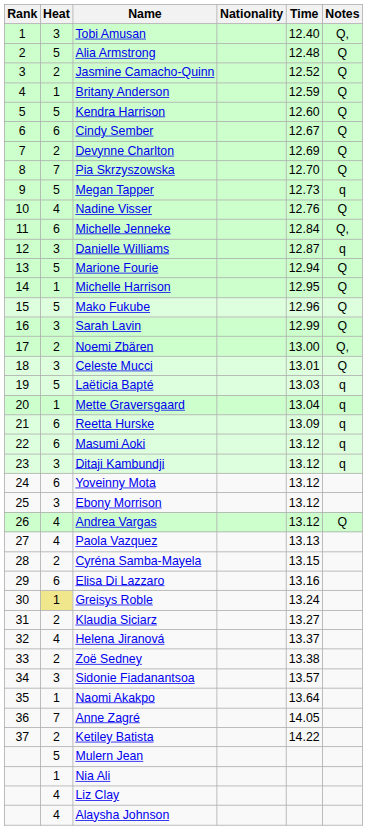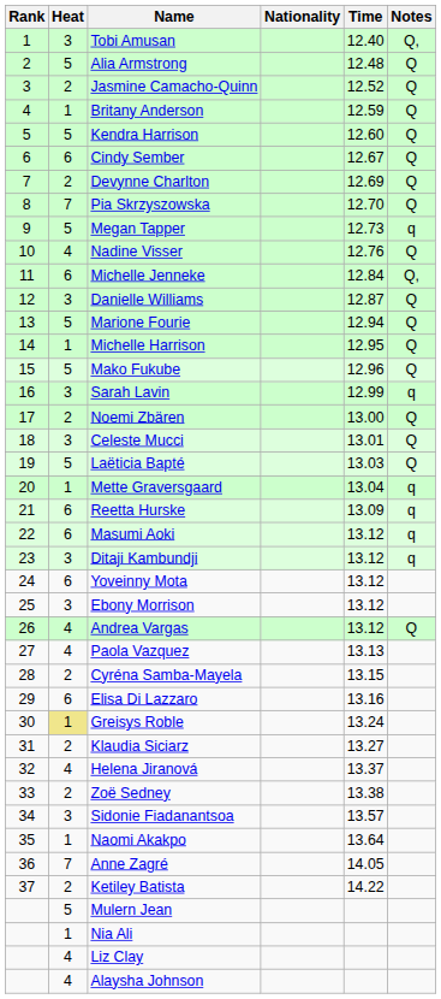 <table class="wikitable sortable" style="text-align:center">
 <tr>
 <th>Rank</th>
 <th>Heat</th>
 <th>Name</th>
 <th>Nationality</th>
 <th>Time</th>
 <th>Notes</th>
 </tr>
 <tr bgcolor=ccffcc>
 <td>1</td>
 <td>3</td>
 <td align=left><a href='#'>Tobi Amusan</a></td>
 <td align=left></td>
 <td>12.40</td>
 <td>Q, </td>
 </tr>
 <tr bgcolor=ccffcc>
 <td>2</td>
 <td>5</td>
 <td align=left><a href='#'>Alia Armstrong</a></td>
 <td align=left></td>
 <td>12.48</td>
 <td>Q</td>
 </tr>
 <tr bgcolor=ccffcc>
 <td>3</td>
 <td>2</td>
 <td align=left><a href='#'>Jasmine Camacho-Quinn</a></td>
 <td align=left></td>
 <td>12.52</td>
 <td>Q</td>
 </tr>
 <tr bgcolor=ccffcc>
 <td>4</td>
 <td>1</td>
 <td align=left><a href='#'>Britany Anderson</a></td>
 <td align=left></td>
 <td>12.59</td>
 <td>Q</td>
 </tr>
 <tr bgcolor=ccffcc>
 <td>5</td>
 <td>5</td>
 <td align=left><a href='#'>Kendra Harrison</a></td>
 <td align=left></td>
 <td>12.60</td>
 <td>Q</td>
 </tr>
 <tr bgcolor=ccffcc>
 <td>6</td>
 <td>6</td>
 <td align=left><a href='#'>Cindy Sember</a></td>
 <td align=left></td>
 <td>12.67</td>
 <td>Q</td>
 </tr>
 <tr bgcolor=ccffcc>
 <td>7</td>
 <td>2</td>
 <td align=left><a href='#'>Devynne Charlton</a></td>
 <td align=left></td>
 <td>12.69</td>
 <td>Q</td>
 </tr>
 <tr bgcolor=ccffcc>
 <td>8</td>
 <td>7</td>
 <td align=left><a href='#'>Pia Skrzyszowska</a></td>
 <td align=left></td>
 <td>12.70</td>
 <td>Q</td>
 </tr>
 <tr bgcolor=ccffcc>
 <td>9</td>
 <td>5</td>
 <td align=left><a href='#'>Megan Tapper</a></td>
 <td align=left></td>
 <td>12.73</td>
 <td>q</td>
 </tr>
 <tr bgcolor=ccffcc>
 <td>10</td>
 <td>4</td>
 <td align=left><a href='#'>Nadine Visser</a></td>
 <td align=left></td>
 <td>12.76</td>
 <td>Q</td>
 </tr>
 <tr bgcolor=ccffcc>
 <td>11</td>
 <td>6</td>
 <td align=left><a href='#'>Michelle Jenneke</a></td>
 <td align=left></td>
 <td>12.84</td>
 <td>Q, </td>
 </tr>
 <tr bgcolor=ccffcc>
 <td>12</td>
 <td>3</td>
 <td align=left><a href='#'>Danielle Williams</a></td>
 <td align=left></td>
 <td>12.87</td>
-<td>q</td>
+<td>Q</td>
 </tr>
 <tr bgcolor=ccffcc>
 <td>13</td>
 <td>5</td>
 <td align=left><a href='#'>Marione Fourie</a></td>
 <td align=left></td>
 <td>12.94</td>
 <td>Q</td>
 </tr>
 <tr bgcolor=ccffcc>
 <td>14</td>
 <td>1</td>
 <td align=left><a href='#'>Michelle Harrison</a></td>
 <td align=left></td>
 <td>12.95</td>
 <td>Q</td>
 </tr>
 <tr bgcolor=ddffdd>
 <td>15</td>
 <td>5</td>
 <td align=left><a href='#'>Mako Fukube</a></td>
 <td align=left></td>
 <td>12.96</td>
 <td>Q</td>
 </tr>
 <tr bgcolor=ccffcc>
 <td>16</td>
 <td>3</td>
 <td align=left><a href='#'>Sarah Lavin</a></td>
 <td align=left></td>
 <td>12.99</td>
-<td>Q</td>
+<td>q</td>
 </tr>
 <tr bgcolor=ccffcc>
 <td>17</td>
 <td>2</td>
 <td align=left><a href='#'>Noemi Zbären</a></td>
 <td align=left></td>
 <td>13.00</td>
-<td>Q, </td>
+<td>Q</td>
 </tr>
 <tr bgcolor=ddffdd>
 <td>18</td>
 <td>3</td>
 <td align=left><a href='#'>Celeste Mucci</a></td>
 <td align=left></td>
 <td>13.01</td>
 <td>Q</td>
 </tr>
 <tr bgcolor=ddffdd>
 <td>19</td>
 <td>5</td>
 <td align=left><a href='#'>Laëticia Bapté</a></td>
 <td align=left></td>
 <td>13.03</td>
-<td>q</td>
+<td>Q</td>
 </tr>
 <tr bgcolor=ccffcc>
 <td>20</td>
 <td>1</td>
 <td align=left><a href='#'>Mette Graversgaard</a></td>
 <td align=left></td>
 <td>13.04</td>
 <td>q</td>
 </tr>
 <tr bgcolor=ddffdd>
 <td>21</td>
 <td>6</td>
 <td align=left><a href='#'>Reetta Hurske</a></td>
 <td align=left></td>
 <td>13.09</td>
 <td>q</td>
 </tr>
 <tr bgcolor=ddffdd>
 <td>22</td>
 <td>6</td>
 <td align=left><a href='#'>Masumi Aoki</a></td>
 <td align=left></td>
 <td>13.12</td>
 <td>q</td>
 </tr>
 <tr bgcolor=ddffdd>
 <td>23</td>
 <td>3</td>
 <td align=left><a href='#'>Ditaji Kambundji</a></td>
 <td align=left></td>
 <td>13.12</td>
 <td>q</td>
 </tr>
 <tr>
 <td>24</td>
 <td>6</td>
 <td align=left><a href='#'>Yoveinny Mota</a></td>
 <td align=left></td>
 <td>13.12</td>
 <td></td>
 </tr>
 <tr>
 <td>25</td>
 <td>3</td>
 <td align=left><a href='#'>Ebony Morrison</a></td>
 <td align=left></td>
 <td>13.12</td>
 <td></td>
 </tr>
 <tr bgcolor=ccffcc>
 <td>26</td>
 <td>4</td>
 <td align=left><a href='#'>Andrea Vargas</a></td>
 <td align=left></td>
 <td>13.12</td>
 <td>Q</td>
 </tr>
 <tr>
 <td>27</td>
 <td>4</td>
 <td align=left><a href='#'>Paola Vazquez</a></td>
 <td align=left></td>
 <td>13.13</td>
 <td></td>
 </tr>
 <tr>
 <td>28</td>
 <td>2</td>
 <td align=left><a href='#'>Cyréna Samba-Mayela</a></td>
 <td align=left></td>
 <td>13.15</td>
 <td></td>
 </tr>
 <tr>
 <td>29</td>
 <td>6</td>
 <td align=left><a href='#'>Elisa Di Lazzaro</a></td>
 <td align=left></td>
 <td>13.16</td>
 <td></td>
 </tr>
 <tr>
 <td>30</td>
 <td style="background: khaki;">1</td>
 <td align=left><a href='#'>Greisys Roble</a></td>
 <td align=left></td>
 <td>13.24</td>
 <td></td>
 </tr>
 <tr>
 <td>31</td>
 <td>2</td>
 <td align=left><a href='#'>Klaudia Siciarz</a></td>
 <td align=left></td>
 <td>13.27</td>
 <td></td>
 </tr>
 <tr>
 <td>32</td>
 <td>4</td>
 <td align=left><a href='#'>Helena Jiranová</a></td>
 <td align=left></td>
 <td>13.37</td>
 <td></td>
 </tr>
 <tr>
 <td>33</td>
 <td>2</td>
 <td align=left><a href='#'>Zoë Sedney</a></td>
 <td align=left></td>
 <td>13.38</td>
 <td></td>
 </tr>
 <tr>
 <td>34</td>
 <td>3</td>
 <td align=left><a href='#'>Sidonie Fiadanantsoa</a></td>
 <td align=left></td>
 <td>13.57</td>
 <td></td>
 </tr>
 <tr>
 <td>35</td>
 <td>1</td>
 <td align=left><a href='#'>Naomi Akakpo</a></td>
 <td align=left></td>
 <td>13.64</td>
 <td></td>
 </tr>
 <tr>
 <td>36</td>
 <td>7</td>
 <td align=left><a href='#'>Anne Zagré</a></td>
 <td align=left></td>
 <td>14.05</td>
 <td></td>
 </tr>
 <tr>
 <td>37</td>
 <td>2</td>
 <td align=left><a href='#'>Ketiley Batista</a></td>
 <td align=left></td>
 <td>14.22</td>
 <td></td>
 </tr>
 <tr>
 <td></td>
 <td>5</td>
 <td align=left><a href='#'>Mulern Jean</a></td>
 <td align=left></td>
 <td></td>
 <td></td>
 </tr>
 <tr>
 <td></td>
 <td>1</td>
 <td align=left><a href='#'>Nia Ali</a></td>
 <td align=left></td>
 <td></td>
 <td></td>
 </tr>
 <tr>
 <td></td>
 <td>4</td>
 <td align=left><a href='#'>Liz Clay</a></td>
 <td align=left></td>
 <td></td>
 <td></td>
 </tr>
 <tr>
 <td></td>
 <td>4</td>
 <td align=left><a href='#'>Alaysha Johnson</a></td>
 <td align=left></td>
 <td></td>
 <td></td>
 </tr>
 </table>
